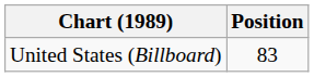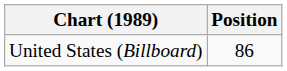 <table class="wikitable sortable">
 <tr>
 <th align="left">Chart (1989)</th>
 <th align="center">Position</th>
 </tr>
 <tr>
 <td>United States (<em>Billboard</em>)</td>
-<td style="text-align:center;">83</td>
+<td style="text-align:center;">86</td>
 </tr>
 </table>
